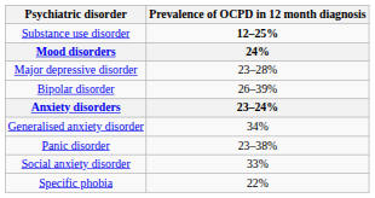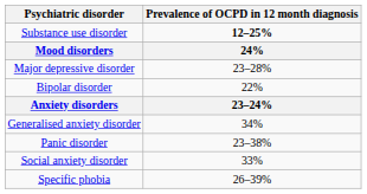 <table class="wikitable sortable" style="text-align:center;">
 <tr>
 <th>Psychiatric disorder</th>
 <th>Prevalence of OCPD in 12 month diagnosis</th>
 </tr>
 <tr>
 <td><a href='#'>Substance use disorder</a></td>
 <td><strong>12–25%</strong></td>
 </tr>
 <tr>
 <th><a href='#'>Mood disorders</a></th>
 <th>24%</th>
 </tr>
 <tr>
 <td><a href='#'>Major depressive disorder</a></td>
 <td>23–28%</td>
 </tr>
 <tr>
 <td><a href='#'>Bipolar disorder</a></td>
-<td>26–39%</td>
+<td>22%</td>
 </tr>
 <tr>
 <th><a href='#'>Anxiety disorders</a></th>
 <th>23–24%</th>
 </tr>
 <tr>
 <td><a href='#'>Generalised anxiety disorder</a></td>
 <td>34%</td>
 </tr>
 <tr>
 <td><a href='#'>Panic disorder</a></td>
 <td>23–38%</td>
 </tr>
 <tr>
 <td><a href='#'>Social anxiety disorder</a></td>
 <td>33%</td>
 </tr>
 <tr>
 <td><a href='#'>Specific phobia</a></td>
-<td>22%</td>
+<td>26–39%</td>
 </tr>
 </table>
